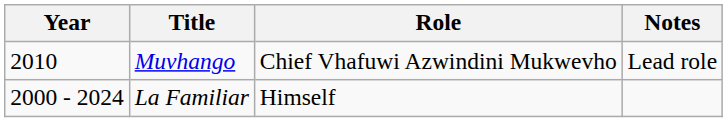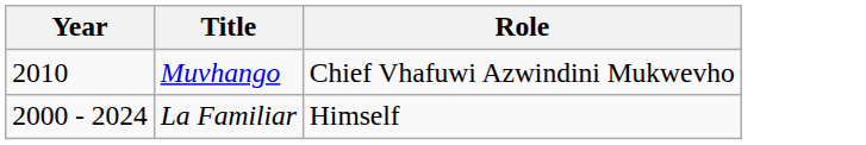 <table class="wikitable sortable">
 <tr>
 <th>Year</th>
 <th>Title</th>
 <th>Role</th>
-<th>Notes</th>
 </tr>
 <tr>
 <td>2010</td>
 <td><em><a href='#'>Muvhango</a></em></td>
 <td>Chief Vhafuwi Azwindini Mukwevho</td>
-<td>Lead role</td>
 </tr>
 <tr>
 <td>2000 - 2024</td>
 <td><em>La Familiar</em></td>
 <td>Himself</td>
-<td></td>
 </tr>
 </table>
